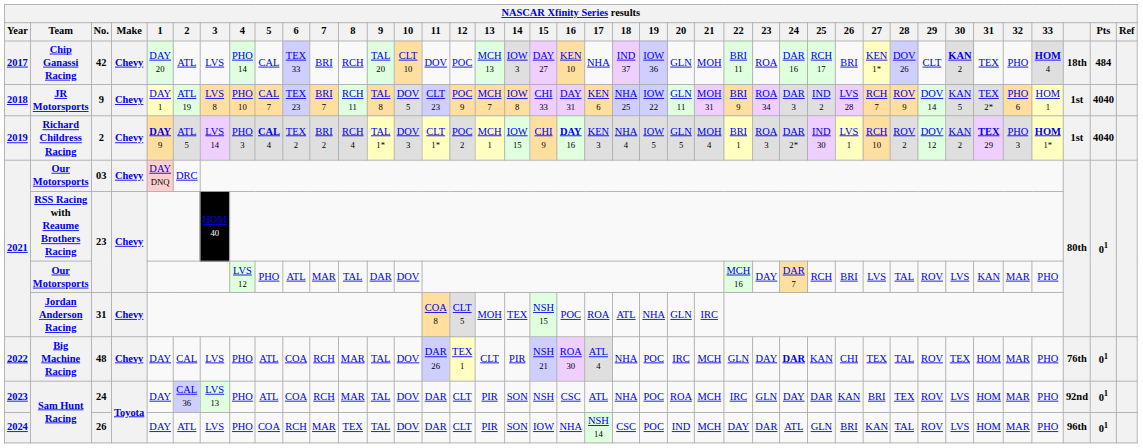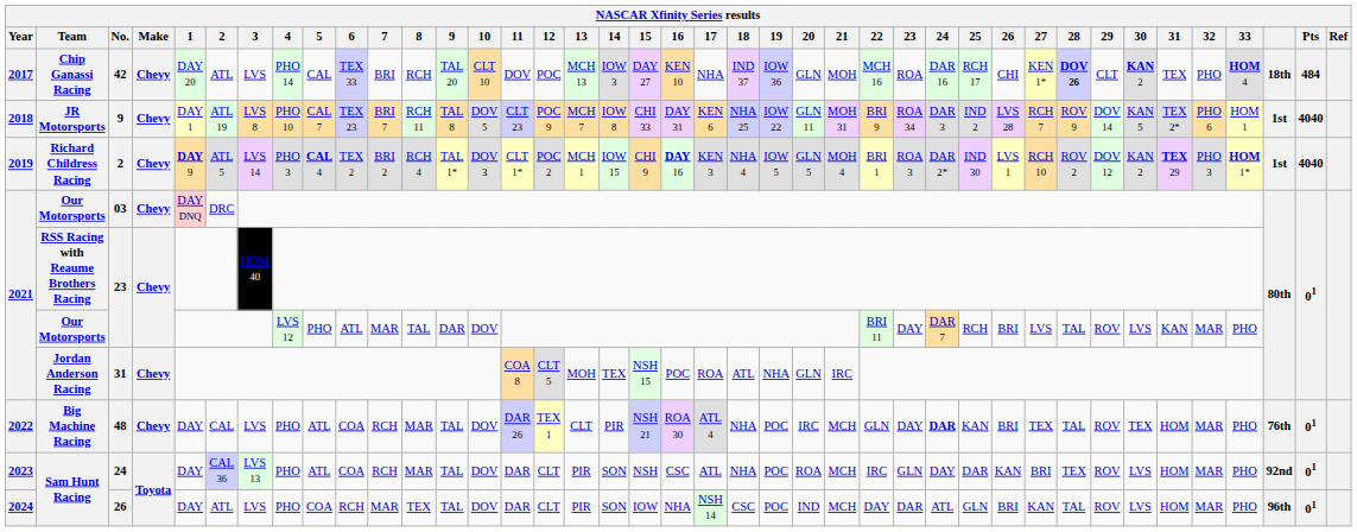 <table class="wikitable" style="text-align:center; font-size:75%">
 <tr>
 <th colspan=40><a href='#'>NASCAR Xfinity Series</a> results</th>
 </tr>
 <tr>
 <th>Year</th>
 <th>Team</th>
 <th>No.</th>
 <th>Make</th>
 <th>1</th>
 <th>2</th>
 <th>3</th>
 <th>4</th>
 <th>5</th>
 <th>6</th>
 <th>7</th>
 <th>8</th>
 <th>9</th>
 <th>10</th>
 <th>11</th>
 <th>12</th>
 <th>13</th>
 <th>14</th>
 <th>15</th>
 <th>16</th>
 <th>17</th>
 <th>18</th>
 <th>19</th>
 <th>20</th>
 <th>21</th>
 <th>22</th>
 <th>23</th>
 <th>24</th>
 <th>25</th>
 <th>26</th>
 <th>27</th>
 <th>28</th>
 <th>29</th>
 <th>30</th>
 <th>31</th>
 <th>32</th>
 <th>33</th>
 <th></th>
 <th>Pts</th>
 <th>Ref</th>
 </tr>
 <tr>
 <th><a href='#'>2017</a></th>
 <th><a href='#'>Chip Ganassi Racing</a></th>
 <th>42</th>
 <th><a href='#'>Chevy</a></th>
 <td style="background:#DFFFDF;"><a href='#'>DAY</a><br><small>20</small></td>
 <td><a href='#'>ATL</a></td>
 <td><a href='#'>LVS</a></td>
 <td style="background:#DFFFDF;"><a href='#'>PHO</a><br><small>14</small></td>
 <td><a href='#'>CAL</a></td>
 <td style="background:#CFCFFF;"><a href='#'>TEX</a><br><small>33</small></td>
 <td><a href='#'>BRI</a></td>
 <td><a href='#'>RCH</a></td>
 <td style="background:#DFFFDF;"><a href='#'>TAL</a><br><small>20</small></td>
 <td style="background:#FFDF9F;"><a href='#'>CLT</a><br><small>10</small></td>
 <td><a href='#'>DOV</a></td>
 <td><a href='#'>POC</a></td>
 <td style="background:#DFFFDF;"><a href='#'>MCH</a><br><small>13</small></td>
 <td style="background:#DFDFDF;"><a href='#'>IOW</a><br><small>3</small></td>
 <td style="background:#EFCFFF;"><a href='#'>DAY</a><br><small>27</small></td>
 <td style="background:#FFDF9F;"><a href='#'>KEN</a><br><small>10</small></td>
 <td><a href='#'>NHA</a></td>
 <td style="background:#EFCFFF;"><a href='#'>IND</a><br><small>37</small></td>
 <td style="background:#CFCFFF;"><a href='#'>IOW</a><br><small>36</small></td>
 <td><a href='#'>GLN</a></td>
 <td><a href='#'>MOH</a></td>
-<td style="background:#DFFFDF;"><a href='#'>BRI</a><br><small>11</small></td>
+<td style="background:#DFFFDF;"><a href='#'>MCH</a><br><small>16</small></td>
 <td><a href='#'>ROA</a></td>
 <td style="background:#DFFFDF;"><a href='#'>DAR</a><br><small>16</small></td>
 <td style="background:#DFFFDF;"><a href='#'>RCH</a><br><small>17</small></td>
-<td><a href='#'>BRI</a></td>
+<td><a href='#'>CHI</a></td>
 <td style="background:#FFFFBF;"><a href='#'>KEN</a><br><small>1*</small></td>
-<td style="background:#CFCFFF;"><a href='#'>DOV</a><br><small>26</small></td>
+<td style="background:#CFCFFF;"><strong><a href='#'>DOV</a><br><small>26</small></strong></td>
 <td><a href='#'>CLT</a></td>
 <td style="background:#DFDFDF;"><strong><a href='#'>KAN</a></strong><br><small>2</small></td>
 <td><a href='#'>TEX</a></td>
 <td><a href='#'>PHO</a></td>
 <td style="background:#DFDFDF;"><strong><a href='#'>HOM</a></strong><br><small>4</small></td>
 <th>18th</th>
 <th>484</th>
 <th></th>
 </tr>
 <tr>
 <th><a href='#'>2018</a></th>
 <th><a href='#'>JR Motorsports</a></th>
 <th>9</th>
 <th><a href='#'>Chevy</a></th>
 <td style="background:#FFFFBF;"><a href='#'>DAY</a><br><small>1</small></td>
 <td style="background:#DFFFDF;"><a href='#'>ATL</a><br><small>19</small></td>
 <td style="background:#FFDF9F;"><a href='#'>LVS</a><br><small>8</small></td>
 <td style="background:#FFDF9F;"><a href='#'>PHO</a><br><small>10</small></td>
 <td style="background:#FFDF9F;"><a href='#'>CAL</a><br><small>7</small></td>
 <td style="background:#CFCFFF;"><a href='#'>TEX</a><br><small>23</small></td>
 <td style="background:#FFDF9F;"><a href='#'>BRI</a><br><small>7</small></td>
 <td style="background:#DFFFDF;"><a href='#'>RCH</a><br><small>11</small></td>
 <td style="background:#FFDF9F;"><a href='#'>TAL</a><br><small>8</small></td>
 <td style="background:#DFDFDF;"><a href='#'>DOV</a><br><small>5</small></td>
 <td style="background:#CFCFFF;"><a href='#'>CLT</a><br><small>23</small></td>
 <td style="background:#FFDF9F;"><a href='#'>POC</a><br><small>9</small></td>
 <td style="background:#FFDF9F;"><a href='#'>MCH</a><br><small>7</small></td>
 <td style="background:#FFDF9F;"><a href='#'>IOW</a><br><small>8</small></td>
 <td style="background:#EFCFFF;"><a href='#'>CHI</a><br><small>33</small></td>
 <td style="background:#EFCFFF;"><a href='#'>DAY</a><br><small>31</small></td>
 <td style="background:#FFDF9F;"><a href='#'>KEN</a><br><small>6</small></td>
 <td style="background:#CFCFFF;"><a href='#'>NHA</a><br><small>25</small></td>
 <td style="background:#CFCFFF;"><a href='#'>IOW</a><br><small>22</small></td>
 <td style="background:#DFFFDF;"><a href='#'>GLN</a><br><small>11</small></td>
 <td style="background:#EFCFFF;"><a href='#'>MOH</a><br><small>31</small></td>
 <td style="background:#FFDF9F;"><a href='#'>BRI</a><br><small>9</small></td>
 <td style="background:#EFCFFF;"><a href='#'>ROA</a><br><small>34</small></td>
 <td style="background:#DFDFDF;"><a href='#'>DAR</a><br><small>3</small></td>
 <td style="background:#DFDFDF;"><a href='#'>IND</a><br><small>2</small></td>
 <td style="background:#EFCFFF;"><a href='#'>LVS</a><br><small>28</small></td>
 <td style="background:#FFDF9F;"><a href='#'>RCH</a><br><small>7</small></td>
 <td style="background:#FFDF9F;"><a href='#'>ROV</a><br><small>9</small></td>
 <td style="background:#DFFFDF;"><a href='#'>DOV</a><br><small>14</small></td>
 <td style="background:#DFDFDF;"><a href='#'>KAN</a><br><small>5</small></td>
 <td style="background:#DFDFDF;"><a href='#'>TEX</a><br><small>2*</small></td>
 <td style="background:#FFDF9F;"><a href='#'>PHO</a><br><small>6</small></td>
 <td style="background:#FFFFBF;"><a href='#'>HOM</a><br><small>1</small></td>
 <th>1st</th>
 <th>4040</th>
 <th></th>
 </tr>
 <tr>
 <th><a href='#'>2019</a></th>
 <th><a href='#'>Richard Childress Racing</a></th>
 <th>2</th>
 <th><a href='#'>Chevy</a></th>
 <td style="background:#FFDF9F;"><strong><a href='#'>DAY</a></strong><br><small>9</small></td>
 <td style="background:#DFDFDF;"><a href='#'>ATL</a><br><small>5</small></td>
 <td style="background:#EFCFFF;"><a href='#'>LVS</a><br><small>14</small></td>
 <td style="background:#DFDFDF;"><a href='#'>PHO</a><br><small>3</small></td>
 <td style="background:#DFDFDF;"><strong><a href='#'>CAL</a></strong><br><small>4</small></td>
 <td style="background:#DFDFDF;"><a href='#'>TEX</a><br><small>2</small></td>
 <td style="background:#DFDFDF;"><a href='#'>BRI</a><br><small>2</small></td>
 <td style="background:#DFDFDF;"><a href='#'>RCH</a><br><small>4</small></td>
 <td style="background:#FFFFBF;"><a href='#'>TAL</a><br><small>1*</small></td>
 <td style="background:#DFDFDF;"><a href='#'>DOV</a><br><small>3</small></td>
 <td style="background:#FFFFBF;"><a href='#'>CLT</a><br><small>1*</small></td>
 <td style="background:#DFDFDF;"><a href='#'>POC</a><br><small>2</small></td>
 <td style="background:#FFFFBF;"><a href='#'>MCH</a><br><small>1</small></td>
 <td style="background:#DFFFDF;"><a href='#'>IOW</a><br><small>15</small></td>
 <td style="background:#FFDF9F;"><a href='#'>CHI</a><br><small>9</small></td>
 <td style="background:#DFFFDF;"><strong><a href='#'>DAY</a></strong><br><small>16</small></td>
 <td style="background:#DFDFDF;"><a href='#'>KEN</a><br><small>3</small></td>
 <td style="background:#DFDFDF;"><a href='#'>NHA</a><br><small>4</small></td>
 <td style="background:#DFDFDF;"><a href='#'>IOW</a><br><small>5</small></td>
 <td style="background:#DFDFDF;"><a href='#'>GLN</a><br><small>5</small></td>
 <td style="background:#DFDFDF;"><a href='#'>MOH</a><br><small>4</small></td>
 <td style="background:#FFFFBF;"><a href='#'>BRI</a><br><small>1</small></td>
 <td style="background:#DFDFDF;"><a href='#'>ROA</a><br><small>3</small></td>
 <td style="background:#DFDFDF;"><a href='#'>DAR</a><br><small>2*</small></td>
 <td style="background:#EFCFFF;"><a href='#'>IND</a><br><small>30</small></td>
 <td style="background:#FFFFBF;"><a href='#'>LVS</a><br><small>1</small></td>
 <td style="background:#FFDF9F;"><a href='#'>RCH</a><br><small>10</small></td>
 <td style="background:#DFDFDF;"><a href='#'>ROV</a><br><small>2</small></td>
 <td style="background:#DFFFDF;"><a href='#'>DOV</a><br><small>12</small></td>
 <td style="background:#DFDFDF;"><a href='#'>KAN</a><br><small>2</small></td>
 <td style="background:#EFCFFF;"><strong><a href='#'>TEX</a></strong><br><small>29</small></td>
 <td style="background:#DFDFDF;"><a href='#'>PHO</a><br><small>3</small></td>
 <td style="background:#FFFFBF;"><strong><a href='#'>HOM</a></strong><br><small>1*</small></td>
 <th>1st</th>
 <th>4040</th>
 <th></th>
 </tr>
 <tr>
 <th rowspan=4><a href='#'>2021</a></th>
 <th><a href='#'>Our Motorsports</a></th>
 <th>03</th>
 <th><a href='#'>Chevy</a></th>
 <td style="background:#FFCFCF;"><a href='#'>DAY</a><br><small>DNQ</small></td>
 <td><a href='#'>DRC</a></td>
 <td colspan=31></td>
 <th rowspan=4>80th</th>
 <th rowspan=4>0<sup>1</sup></th>
 <th rowspan=4></th>
 </tr>
 <tr>
 <th><a href='#'>RSS Racing</a> with <a href='#'>Reaume Brothers Racing</a></th>
 <th Rowspan=2>23</th>
 <th Rowspan=2><a href='#'>Chevy</a></th>
 <td colspan=2></td>
 <td style="background:#000000;color:white;"><a href='#'><span>HOM</span></a><br><small>40</small></td>
 <td colspan=30></td>
 </tr>
 <tr>
 <th><a href='#'>Our Motorsports</a></th>
 <td colspan=3></td>
 <td style="background:#DFFFDF;"><a href='#'>LVS</a><br><small>12</small></td>
 <td><a href='#'>PHO</a></td>
 <td><a href='#'>ATL</a></td>
 <td><a href='#'>MAR</a></td>
 <td><a href='#'>TAL</a></td>
 <td><a href='#'>DAR</a></td>
 <td><a href='#'>DOV</a></td>
 <td colspan=11></td>
-<td style="background:#DFFFDF;"><a href='#'>MCH</a><br><small>16</small></td>
+<td style="background:#DFFFDF;"><a href='#'>BRI</a><br><small>11</small></td>
 <td><a href='#'>DAY</a></td>
 <td style="background:#FFDF9F;"><a href='#'>DAR</a><br><small>7</small></td>
 <td><a href='#'>RCH</a></td>
 <td><a href='#'>BRI</a></td>
 <td><a href='#'>LVS</a></td>
 <td><a href='#'>TAL</a></td>
 <td><a href='#'>ROV</a></td>
 <td><a href='#'>LVS</a></td>
 <td><a href='#'>KAN</a></td>
 <td><a href='#'>MAR</a></td>
 <td><a href='#'>PHO</a></td>
 </tr>
 <tr>
 <th><a href='#'>Jordan Anderson Racing</a></th>
 <th>31</th>
 <th><a href='#'>Chevy</a></th>
 <td colspan=10></td>
 <td style="background:#FFDF9F;"><a href='#'>COA</a><br><small>8</small></td>
 <td style="background:#DFDFDF;"><a href='#'>CLT</a><br><small>5</small></td>
 <td><a href='#'>MOH</a></td>
 <td><a href='#'>TEX</a></td>
 <td style="background:#DFFFDF;"><a href='#'>NSH</a><br><small>15</small></td>
 <td><a href='#'>POC</a></td>
 <td><a href='#'>ROA</a></td>
 <td><a href='#'>ATL</a></td>
 <td><a href='#'>NHA</a></td>
 <td><a href='#'>GLN</a></td>
 <td><a href='#'>IRC</a></td>
 <td colspan=12></td>
 </tr>
 <tr>
 <th><a href='#'>2022</a></th>
 <th><a href='#'>Big Machine Racing</a></th>
 <th>48</th>
 <th><a href='#'>Chevy</a></th>
 <td><a href='#'>DAY</a></td>
 <td><a href='#'>CAL</a></td>
 <td><a href='#'>LVS</a></td>
 <td><a href='#'>PHO</a></td>
 <td><a href='#'>ATL</a></td>
 <td><a href='#'>COA</a></td>
 <td><a href='#'>RCH</a></td>
 <td><a href='#'>MAR</a></td>
 <td><a href='#'>TAL</a></td>
 <td><a href='#'>DOV</a></td>
 <td style="background:#CFCFFF;"><a href='#'>DAR</a><br><small>26</small></td>
 <td style="background:#FFFFBF;"><a href='#'>TEX</a><br><small>1</small></td>
 <td><a href='#'>CLT</a></td>
 <td><a href='#'>PIR</a></td>
 <td style="background:#CFCFFF;"><a href='#'>NSH</a><br><small>21</small></td>
 <td style="background:#EFCFFF;"><a href='#'>ROA</a><br><small>30</small></td>
 <td style="background:#DFDFDF;"><a href='#'>ATL</a><br><small>4</small></td>
 <td><a href='#'>NHA</a></td>
 <td><a href='#'>POC</a></td>
 <td><a href='#'>IRC</a></td>
 <td><a href='#'>MCH</a></td>
 <td><a href='#'>GLN</a></td>
 <td><a href='#'>DAY</a></td>
 <td><strong><a href='#'>DAR</a></strong></td>
 <td><a href='#'>KAN</a></td>
-<td><a href='#'>CHI</a></td>
+<td><a href='#'>BRI</a></td>
 <td><a href='#'>TEX</a></td>
 <td><a href='#'>TAL</a></td>
 <td><a href='#'>ROV</a></td>
 <td><a href='#'>TEX</a></td>
 <td><a href='#'>HOM</a></td>
 <td><a href='#'>MAR</a></td>
 <td><a href='#'>PHO</a></td>
 <th>76th</th>
 <th>0<sup>1</sup></th>
 <th></th>
 </tr>
 <tr>
 <th><a href='#'>2023</a></th>
 <th rowspan=2><a href='#'>Sam Hunt Racing</a></th>
 <th>24</th>
 <th rowspan=2><a href='#'>Toyota</a></th>
 <td><a href='#'>DAY</a></td>
 <td style="background:#CFCFFF;"><a href='#'>CAL</a><br><small>36</small></td>
 <td style="background:#DFFFDF;"><a href='#'>LVS</a><br><small>13</small></td>
 <td><a href='#'>PHO</a></td>
 <td><a href='#'>ATL</a></td>
 <td><a href='#'>COA</a></td>
 <td><a href='#'>RCH</a></td>
 <td><a href='#'>MAR</a></td>
 <td><a href='#'>TAL</a></td>
 <td><a href='#'>DOV</a></td>
 <td><a href='#'>DAR</a></td>
 <td><a href='#'>CLT</a></td>
 <td><a href='#'>PIR</a></td>
 <td><a href='#'>SON</a></td>
 <td><a href='#'>NSH</a></td>
 <td><a href='#'>CSC</a></td>
 <td><a href='#'>ATL</a></td>
 <td><a href='#'>NHA</a></td>
 <td><a href='#'>POC</a></td>
 <td><a href='#'>ROA</a></td>
 <td><a href='#'>MCH</a></td>
 <td><a href='#'>IRC</a></td>
 <td><a href='#'>GLN</a></td>
 <td><a href='#'>DAY</a></td>
 <td><a href='#'>DAR</a></td>
 <td><a href='#'>KAN</a></td>
 <td><a href='#'>BRI</a></td>
 <td><a href='#'>TEX</a></td>
 <td><a href='#'>ROV</a></td>
 <td><a href='#'>LVS</a></td>
 <td><a href='#'>HOM</a></td>
 <td><a href='#'>MAR</a></td>
 <td><a href='#'>PHO</a></td>
 <th>92nd</th>
 <th>0<sup>1</sup></th>
 <th></th>
 </tr>
 <tr>
 <th><a href='#'>2024</a></th>
 <th>26</th>
 <td><a href='#'>DAY</a></td>
 <td><a href='#'>ATL</a></td>
 <td><a href='#'>LVS</a></td>
 <td><a href='#'>PHO</a></td>
 <td><a href='#'>COA</a></td>
 <td><a href='#'>RCH</a></td>
 <td><a href='#'>MAR</a></td>
 <td><a href='#'>TEX</a></td>
 <td><a href='#'>TAL</a></td>
 <td><a href='#'>DOV</a></td>
 <td><a href='#'>DAR</a></td>
 <td><a href='#'>CLT</a></td>
 <td><a href='#'>PIR</a></td>
 <td><a href='#'>SON</a></td>
 <td><a href='#'>IOW</a></td>
 <td><a href='#'>NHA</a></td>
 <td style="background:#DFFFDF;"><a href='#'>NSH</a><br><small>14</small></td>
 <td><a href='#'>CSC</a></td>
 <td><a href='#'>POC</a></td>
 <td><a href='#'>IND</a></td>
 <td><a href='#'>MCH</a></td>
 <td><a href='#'>DAY</a></td>
 <td><a href='#'>DAR</a></td>
 <td><a href='#'>ATL</a></td>
 <td><a href='#'>GLN</a></td>
 <td><a href='#'>BRI</a></td>
 <td><a href='#'>KAN</a></td>
 <td><a href='#'>TAL</a></td>
 <td><a href='#'>ROV</a></td>
 <td><a href='#'>LVS</a></td>
 <td><a href='#'>HOM</a></td>
 <td><a href='#'>MAR</a></td>
 <td><a href='#'>PHO</a></td>
 <th>96th</th>
 <th>0<sup>1</sup></th>
 <th></th>
 </tr>
 </table>
